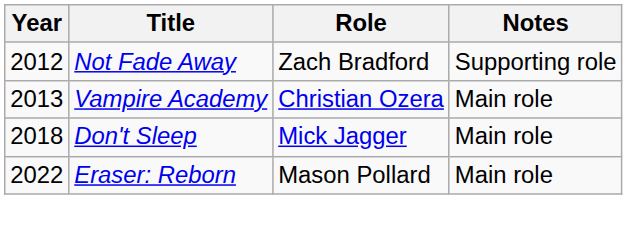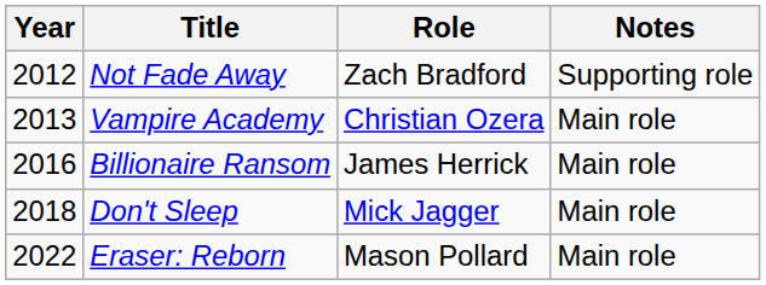 <table class="wikitable sortable">
 <tr>
 <th>Year</th>
 <th>Title</th>
 <th>Role</th>
 <th>Notes</th>
 </tr>
 <tr>
 <td>2012</td>
 <td><em><a href='#'>Not Fade Away</a></em></td>
 <td>Zach Bradford</td>
 <td>Supporting role</td>
 </tr>
 <tr>
 <td>2013</td>
 <td><em><a href='#'>Vampire Academy</a></em></td>
 <td><a href='#'>Christian Ozera</a></td>
 <td>Main role</td>
 </tr>
 <tr>
+<td>2016</td>
+<td><em><a href='#'>Billionaire Ransom</a></em></td>
+<td>James Herrick</td>
+<td>Main role</td>
+</tr>
+<tr>
 <td>2018</td>
 <td><em><a href='#'>Don't Sleep</a></em></td>
 <td><a href='#'>Mick Jagger</a></td>
 <td>Main role</td>
 </tr>
 <tr>
 <td>2022</td>
 <td><em><a href='#'>Eraser: Reborn</a></em></td>
 <td>Mason Pollard</td>
 <td>Main role</td>
 </tr>
 </table>
